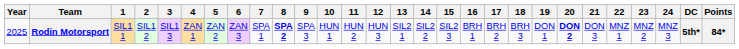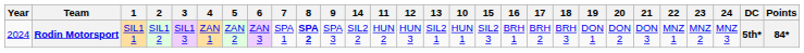 <table class="wikitable" style="text-align:center; font-size:85%">
 <tr>
 <th>Year</th>
 <th>Team</th>
 <th>1</th>
 <th>2</th>
 <th>3</th>
 <th>4</th>
 <th>5</th>
 <th>6</th>
 <th>7</th>
 <th>8</th>
 <th>9</th>
-<th>10</th>
+<th>14</th>
 <th>11</th>
 <th>12</th>
 <th>13</th>
-<th>14</th>
+<th>10</th>
 <th>15</th>
 <th>16</th>
 <th>17</th>
 <th>18</th>
 <th>19</th>
 <th>20</th>
 <th>21</th>
 <th>22</th>
 <th>23</th>
 <th>24</th>
 <th>DC</th>
 <th>Points</th>
 </tr>
 <tr>
-<td><a href='#'>2025</a></td>
+<td><a href='#'>2024</a></td>
 <th nowrap><a href='#'>Rodin Motorsport</a></th>
 <td style="background:#FFDF9F;"><a href='#'>SIL1<br>1</a><br></td>
 <td style="background:#DFFFDF;"><a href='#'>SIL1<br>2</a><br></td>
 <td style="background:#EFCFFF;"><a href='#'>SIL1<br>3</a><br></td>
 <td style="background:#FFDF9F;"><a href='#'>ZAN<br>1</a><br></td>
 <td style="background:#DFFFDF;"><a href='#'>ZAN<br>2</a><br></td>
 <td style="background:#EFCFFF;"><a href='#'>ZAN<br>3</a><br></td>
 <td style="background:#;"><a href='#'>SPA<br>1</a><br></td>
 <td style="background:#;"><strong><a href='#'>SPA<br>2</a><br></strong></td>
 <td style="background:#;"><a href='#'>SPA<br>3</a><br></td>
-<td style="background:#;"><a href='#'>HUN<br>1</a><br></td>
+<td style="background:#;"><a href='#'>SIL2<br>2</a><br></td>
 <td style="background:#;"><a href='#'>HUN<br>2</a><br></td>
 <td style="background:#;"><a href='#'>HUN<br>3</a><br></td>
 <td style="background:#;"><a href='#'>SIL2<br>1</a><br></td>
-<td style="background:#;"><a href='#'>SIL2<br>2</a><br></td>
+<td style="background:#;"><a href='#'>HUN<br>1</a><br></td>
 <td style="background:#;"><a href='#'>SIL2<br>3</a><br></td>
 <td style="background:#;"><a href='#'>BRH<br>1</a><br></td>
 <td style="background:#;"><a href='#'>BRH<br>2</a><br></td>
 <td style="background:#;"><a href='#'>BRH<br>3</a><br></td>
 <td style="background:#;"><a href='#'>DON<br>1</a><br></td>
-<td style="background:#;"><strong><a href='#'>DON<br>2</a><br></strong></td>
+<td style="background:#;"><a href='#'>DON<br>2</a><br></td>
 <td style="background:#;"><a href='#'>DON<br>3</a><br></td>
 <td style="background:#;"><a href='#'>MNZ<br>1</a><br></td>
 <td style="background:#;"><a href='#'>MNZ<br>2</a><br></td>
 <td style="background:#;"><a href='#'>MNZ<br>3</a><br></td>
 <th>5th*</th>
 <th>84*</th>
 </tr>
 </table>
